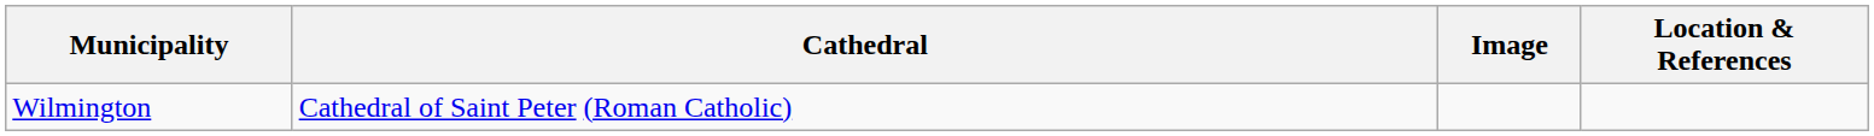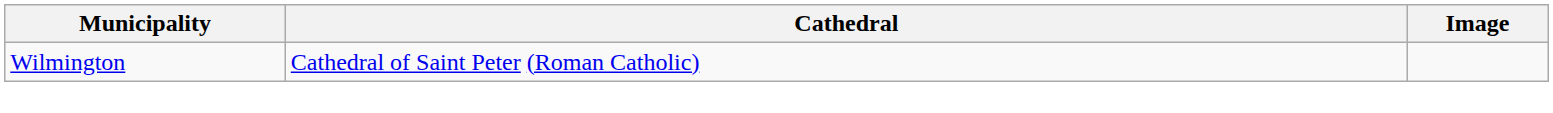 <table width=65% class="wikitable">
 <tr>
 <th width = 10%>Municipality</th>
 <th width = 40%>Cathedral</th>
 <th width = 5%>Image</th>
-<th width = 10%>Location & References</th>
 </tr>
 <tr>
 <td><a href='#'>Wilmington</a></td>
 <td><a href='#'>Cathedral of Saint Peter</a> <a href='#'>(Roman Catholic)</a></td>
 <td></td>
-<td><small></small><br></td>
 </tr>
 </table>
